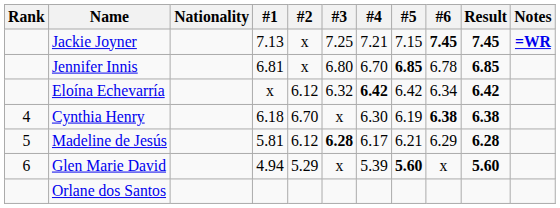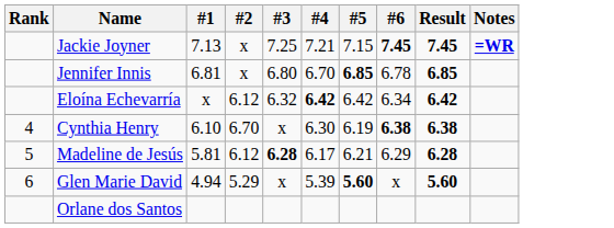 <table class="wikitable sortable" style="text-align:center">
 <tr>
 <th>Rank</th>
 <th>Name</th>
-<th>Nationality</th>
 <th>#1</th>
 <th>#2</th>
 <th>#3</th>
 <th>#4</th>
 <th>#5</th>
 <th>#6</th>
 <th>Result</th>
 <th>Notes</th>
 </tr>
 <tr>
 <td></td>
 <td align=left><a href='#'>Jackie Joyner</a></td>
-<td align=left></td>
 <td>7.13</td>
 <td>x</td>
 <td>7.25</td>
 <td>7.21</td>
 <td>7.15</td>
 <td><strong>7.45</strong></td>
 <td><strong>7.45</strong></td>
 <td><strong><a href='#'>=WR</a></strong></td>
 </tr>
 <tr>
 <td></td>
 <td align=left><a href='#'>Jennifer Innis</a></td>
-<td align=left></td>
 <td>6.81</td>
 <td>x</td>
 <td>6.80</td>
 <td>6.70</td>
 <td><strong>6.85</strong></td>
 <td>6.78</td>
 <td><strong>6.85</strong></td>
 <td></td>
 </tr>
 <tr>
 <td></td>
 <td align=left><a href='#'>Eloína Echevarría</a></td>
-<td align=left></td>
 <td>x</td>
 <td>6.12</td>
 <td>6.32</td>
 <td><strong>6.42</strong></td>
 <td>6.42</td>
 <td>6.34</td>
 <td><strong>6.42</strong></td>
 <td></td>
 </tr>
 <tr>
 <td>4</td>
 <td align=left><a href='#'>Cynthia Henry</a></td>
-<td align=left></td>
-<td>6.18</td>
+<td>6.10</td>
 <td>6.70</td>
 <td>x</td>
 <td>6.30</td>
 <td>6.19</td>
 <td><strong>6.38</strong></td>
 <td><strong>6.38</strong></td>
 <td></td>
 </tr>
 <tr>
 <td>5</td>
 <td align=left><a href='#'>Madeline de Jesús</a></td>
-<td align=left></td>
 <td>5.81</td>
 <td>6.12</td>
 <td><strong>6.28</strong></td>
 <td>6.17</td>
 <td>6.21</td>
 <td>6.29</td>
 <td><strong>6.28</strong></td>
 <td></td>
 </tr>
 <tr>
 <td>6</td>
 <td align=left><a href='#'>Glen Marie David</a></td>
-<td align=left></td>
 <td>4.94</td>
 <td>5.29</td>
 <td>x</td>
 <td>5.39</td>
 <td><strong>5.60</strong></td>
 <td>x</td>
 <td><strong>5.60</strong></td>
 <td></td>
 </tr>
 <tr>
 <td></td>
 <td align=left><a href='#'>Orlane dos Santos</a></td>
-<td align=left></td>
 <td></td>
 <td></td>
 <td></td>
 <td></td>
 <td></td>
 <td></td>
 <td><strong></strong></td>
 <td></td>
 </tr>
 </table>
